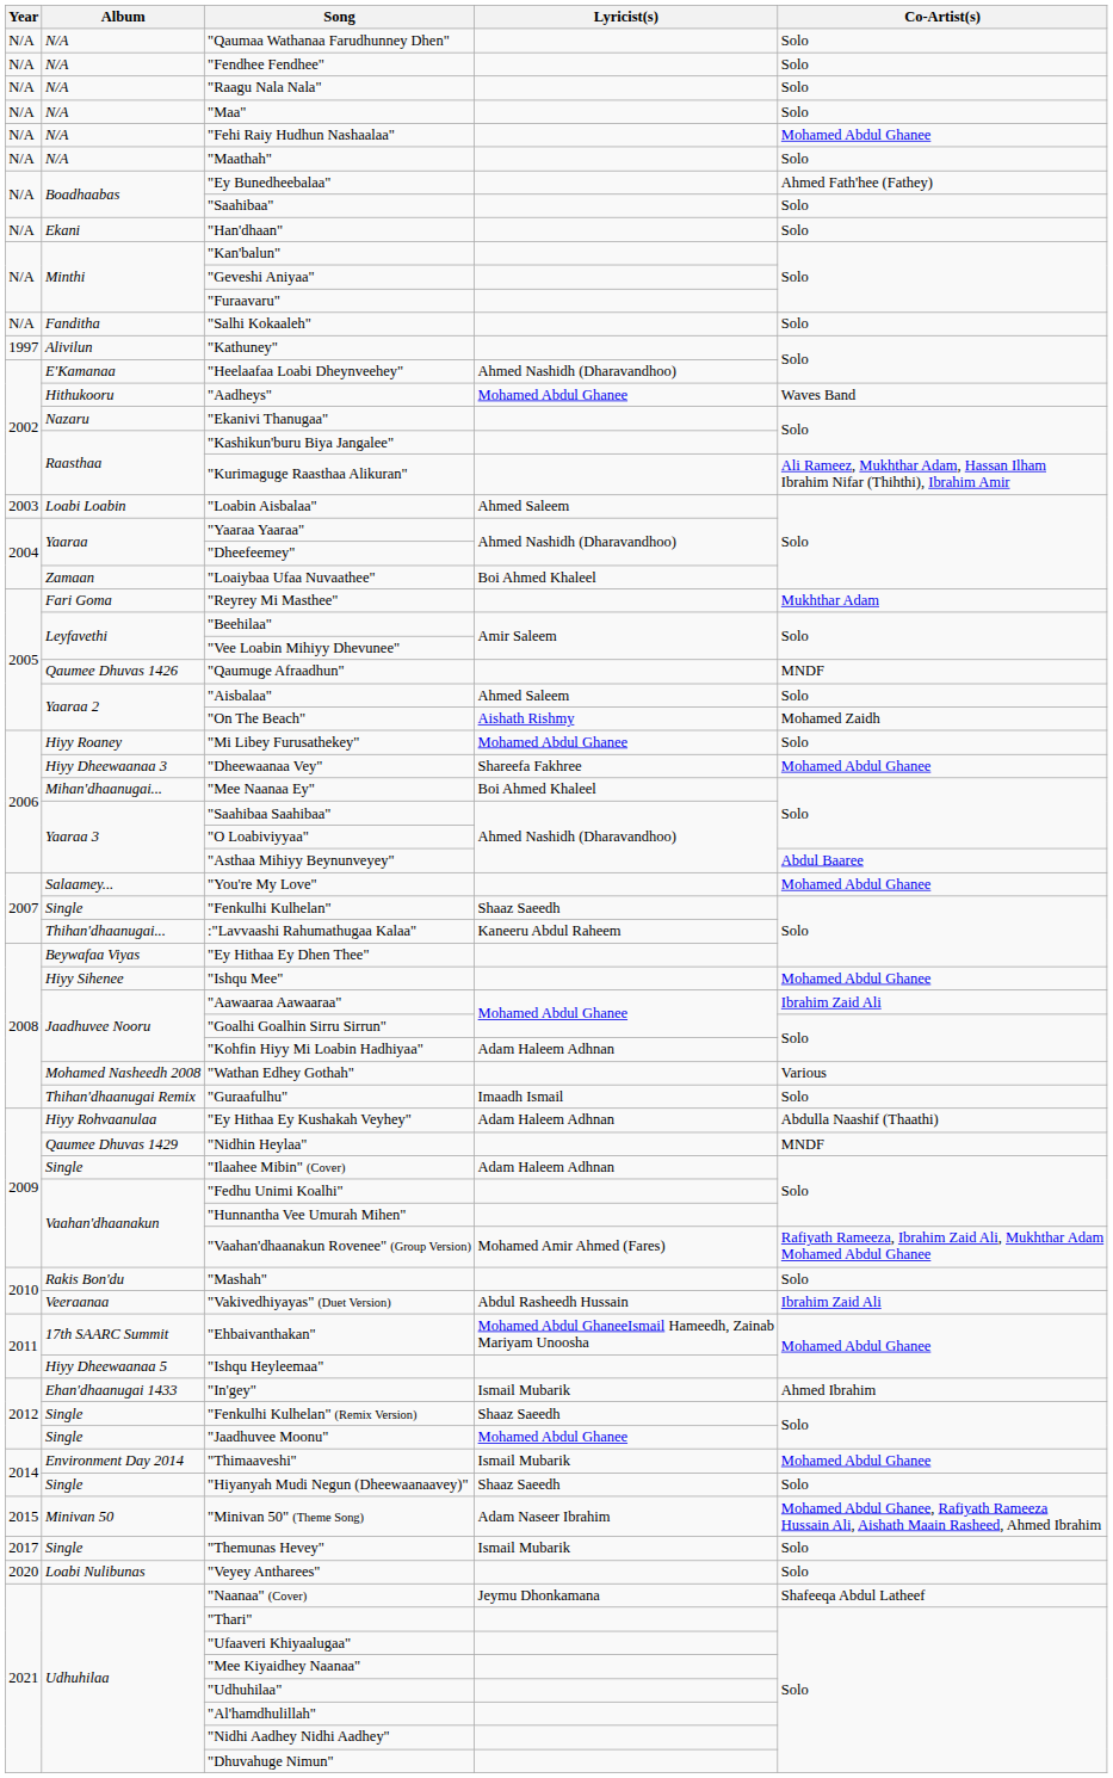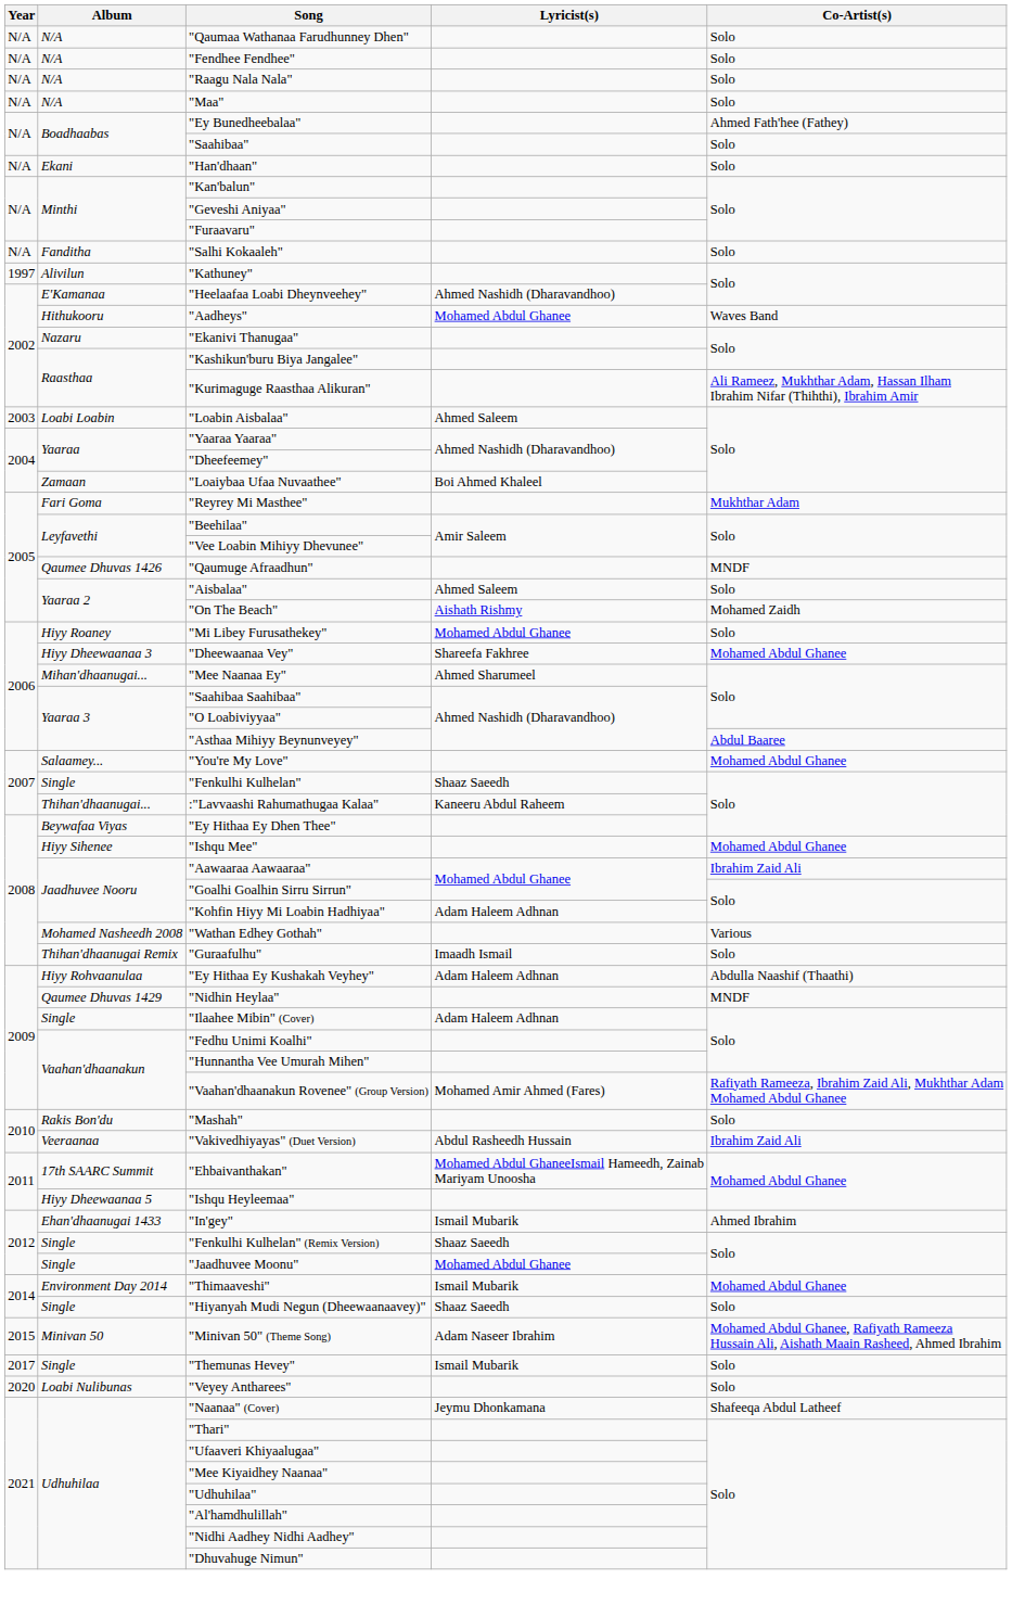 <table class="wikitable">
 <tr>
 <th>Year</th>
 <th>Album</th>
 <th>Song</th>
 <th>Lyricist(s)</th>
 <th>Co-Artist(s)</th>
 </tr>
 <tr>
 <td>N/A</td>
 <td><em>N/A</em></td>
 <td>"Qaumaa Wathanaa Farudhunney Dhen"</td>
 <td></td>
 <td>Solo</td>
 </tr>
 <tr>
 <td>N/A</td>
 <td><em>N/A</em></td>
 <td>"Fendhee Fendhee"</td>
 <td></td>
 <td>Solo</td>
 </tr>
 <tr>
 <td>N/A</td>
 <td><em>N/A</em></td>
 <td>"Raagu Nala Nala"</td>
 <td></td>
 <td>Solo</td>
 </tr>
 <tr>
 <td>N/A</td>
 <td><em>N/A</em></td>
 <td>"Maa"</td>
-<td></td>
-<td>Solo</td>
-</tr>
-<tr>
-<td>N/A</td>
-<td><em>N/A</em></td>
-<td>"Fehi Raiy Hudhun Nashaalaa"</td>
-<td></td>
-<td><a href='#'>Mohamed Abdul Ghanee</a></td>
-</tr>
-<tr>
-<td>N/A</td>
-<td><em>N/A</em></td>
-<td>"Maathah"</td>
 <td></td>
 <td>Solo</td>
 </tr>
 <tr>
 <td rowspan="2">N/A</td>
 <td rowspan="2"><em>Boadhaabas</em></td>
 <td>"Ey Bunedheebalaa"</td>
 <td></td>
 <td>Ahmed Fath'hee (Fathey)</td>
 </tr>
 <tr>
 <td>"Saahibaa"</td>
 <td></td>
 <td>Solo</td>
 </tr>
 <tr>
 <td>N/A</td>
 <td><em>Ekani</em></td>
 <td>"Han'dhaan"</td>
 <td></td>
 <td>Solo</td>
 </tr>
 <tr>
 <td rowspan="3">N/A</td>
 <td rowspan="3"><em>Minthi</em></td>
 <td>"Kan'balun"</td>
 <td></td>
 <td rowspan="3">Solo</td>
 </tr>
 <tr>
 <td>"Geveshi Aniyaa"</td>
 <td></td>
 </tr>
 <tr>
 <td>"Furaavaru"</td>
 <td></td>
 </tr>
 <tr>
 <td>N/A</td>
 <td><em>Fanditha</em></td>
 <td>"Salhi Kokaaleh"</td>
 <td></td>
 <td>Solo</td>
 </tr>
 <tr>
 <td>1997</td>
 <td><em>Alivilun</em></td>
 <td>"Kathuney"</td>
 <td></td>
 <td rowspan="2">Solo</td>
 </tr>
 <tr>
 <td rowspan="5">2002</td>
 <td><em>E'Kamanaa</em></td>
 <td>"Heelaafaa Loabi Dheynveehey"</td>
 <td>Ahmed Nashidh (Dharavandhoo)</td>
 </tr>
 <tr>
 <td><em>Hithukooru</em></td>
 <td>"Aadheys"</td>
 <td><a href='#'>Mohamed Abdul Ghanee</a></td>
 <td>Waves Band</td>
 </tr>
 <tr>
 <td><em>Nazaru</em></td>
 <td>"Ekanivi Thanugaa"</td>
 <td></td>
 <td rowspan="2">Solo</td>
 </tr>
 <tr>
 <td rowspan="2"><em>Raasthaa</em></td>
 <td>"Kashikun'buru Biya Jangalee"</td>
 <td></td>
 </tr>
 <tr>
 <td>"Kurimaguge Raasthaa Alikuran"</td>
 <td></td>
 <td><a href='#'>Ali Rameez</a>, <a href='#'>Mukhthar Adam</a>, <a href='#'>Hassan Ilham</a><br>Ibrahim Nifar (Thihthi), <a href='#'>Ibrahim Amir</a></td>
 </tr>
 <tr>
 <td>2003</td>
 <td><em>Loabi Loabin</em></td>
 <td>"Loabin Aisbalaa"</td>
 <td>Ahmed Saleem</td>
 <td rowspan="4">Solo</td>
 </tr>
 <tr>
 <td rowspan="3">2004</td>
 <td rowspan="2"><em>Yaaraa</em></td>
 <td>"Yaaraa Yaaraa"</td>
 <td rowspan="2">Ahmed Nashidh (Dharavandhoo)</td>
 </tr>
 <tr>
 <td>"Dheefeemey"</td>
 </tr>
 <tr>
 <td><em>Zamaan</em></td>
 <td>"Loaiybaa Ufaa Nuvaathee"</td>
 <td>Boi Ahmed Khaleel</td>
 </tr>
 <tr>
 <td rowspan="6">2005</td>
 <td><em>Fari Goma</em></td>
 <td>"Reyrey Mi Masthee"</td>
 <td></td>
 <td><a href='#'>Mukhthar Adam</a></td>
 </tr>
 <tr>
 <td rowspan="2"><em>Leyfavethi</em></td>
 <td>"Beehilaa"</td>
 <td rowspan="2">Amir Saleem</td>
 <td rowspan="2">Solo</td>
 </tr>
 <tr>
 <td>"Vee Loabin Mihiyy Dhevunee"</td>
 </tr>
 <tr>
 <td><em>Qaumee Dhuvas 1426</em></td>
 <td>"Qaumuge Afraadhun"</td>
 <td></td>
 <td>MNDF</td>
 </tr>
 <tr>
 <td rowspan="2"><em>Yaaraa 2</em></td>
 <td>"Aisbalaa"</td>
 <td>Ahmed Saleem</td>
 <td>Solo</td>
 </tr>
 <tr>
 <td>"On The Beach"</td>
 <td><a href='#'>Aishath Rishmy</a></td>
 <td>Mohamed Zaidh</td>
 </tr>
 <tr>
 <td rowspan="6">2006</td>
 <td><em>Hiyy Roaney</em></td>
 <td>"Mi Libey Furusathekey"</td>
 <td><a href='#'>Mohamed Abdul Ghanee</a></td>
 <td>Solo</td>
 </tr>
 <tr>
 <td><em>Hiyy Dheewaanaa 3</em></td>
 <td>"Dheewaanaa Vey"</td>
 <td>Shareefa Fakhree</td>
 <td><a href='#'>Mohamed Abdul Ghanee</a></td>
 </tr>
 <tr>
 <td><em>Mihan'dhaanugai...</em></td>
 <td>"Mee Naanaa Ey"</td>
-<td>Boi Ahmed Khaleel</td>
+<td>Ahmed Sharumeel</td>
 <td rowspan="3">Solo</td>
 </tr>
 <tr>
 <td rowspan="3"><em>Yaaraa 3</em></td>
 <td>"Saahibaa Saahibaa"</td>
 <td rowspan="3">Ahmed Nashidh (Dharavandhoo)</td>
 </tr>
 <tr>
 <td>"O Loabiviyyaa"</td>
 </tr>
 <tr>
 <td>"Asthaa Mihiyy Beynunveyey"</td>
 <td><a href='#'>Abdul Baaree</a></td>
 </tr>
 <tr>
 <td rowspan="3">2007</td>
 <td><em>Salaamey...</em></td>
 <td>"You're My Love"</td>
 <td></td>
 <td><a href='#'>Mohamed Abdul Ghanee</a></td>
 </tr>
 <tr>
 <td><em>Single</em></td>
 <td>"Fenkulhi Kulhelan"</td>
 <td>Shaaz Saeedh</td>
 <td rowspan="3">Solo</td>
 </tr>
 <tr>
 <td><em>Thihan'dhaanugai...</em></td>
 <td>:"Lavvaashi Rahumathugaa Kalaa"</td>
 <td>Kaneeru Abdul Raheem</td>
 </tr>
 <tr>
 <td rowspan="7">2008</td>
 <td><em>Beywafaa Viyas</em></td>
 <td>"Ey Hithaa Ey Dhen Thee"</td>
 <td></td>
 </tr>
 <tr>
 <td><em>Hiyy Sihenee</em></td>
 <td>"Ishqu Mee"</td>
 <td></td>
 <td><a href='#'>Mohamed Abdul Ghanee</a></td>
 </tr>
 <tr>
 <td rowspan="3"><em>Jaadhuvee Nooru</em></td>
 <td>"Aawaaraa Aawaaraa"</td>
 <td rowspan="2"><a href='#'>Mohamed Abdul Ghanee</a></td>
 <td><a href='#'>Ibrahim Zaid Ali</a></td>
 </tr>
 <tr>
 <td>"Goalhi Goalhin Sirru Sirrun"</td>
 <td rowspan="2">Solo</td>
 </tr>
 <tr>
 <td>"Kohfin Hiyy Mi Loabin Hadhiyaa"</td>
 <td>Adam Haleem Adhnan</td>
 </tr>
 <tr>
 <td><em>Mohamed Nasheedh 2008</em></td>
 <td>"Wathan Edhey Gothah"</td>
 <td></td>
 <td>Various</td>
 </tr>
 <tr>
 <td><em>Thihan'dhaanugai Remix</em></td>
 <td>"Guraafulhu"</td>
 <td>Imaadh Ismail</td>
 <td>Solo</td>
 </tr>
 <tr>
 <td rowspan="6">2009</td>
 <td><em>Hiyy Rohvaanulaa</em></td>
 <td>"Ey Hithaa Ey Kushakah Veyhey"</td>
 <td>Adam Haleem Adhnan</td>
 <td>Abdulla Naashif (Thaathi)</td>
 </tr>
 <tr>
 <td><em>Qaumee Dhuvas 1429</em></td>
 <td>"Nidhin Heylaa"</td>
 <td></td>
 <td>MNDF</td>
 </tr>
 <tr>
 <td><em>Single</em></td>
 <td>"Ilaahee Mibin" <small>(Cover)</small></td>
 <td>Adam Haleem Adhnan</td>
 <td rowspan="3">Solo</td>
 </tr>
 <tr>
 <td rowspan="3"><em>Vaahan'dhaanakun</em></td>
 <td>"Fedhu Unimi Koalhi"</td>
 <td></td>
 </tr>
 <tr>
 <td>"Hunnantha Vee Umurah Mihen"</td>
 <td></td>
 </tr>
 <tr>
 <td>"Vaahan'dhaanakun Rovenee" <small>(Group Version)</small></td>
 <td>Mohamed Amir Ahmed (Fares)</td>
 <td><a href='#'>Rafiyath Rameeza</a>, <a href='#'>Ibrahim Zaid Ali</a>, <a href='#'>Mukhthar Adam</a><br><a href='#'>Mohamed Abdul Ghanee</a></td>
 </tr>
 <tr>
 <td rowspan="2">2010</td>
 <td><em>Rakis Bon'du</em></td>
 <td>"Mashah"</td>
 <td></td>
 <td>Solo</td>
 </tr>
 <tr>
 <td><em>Veeraanaa</em></td>
 <td>"Vakivedhiyayas" <small>(Duet Version)</small></td>
 <td>Abdul Rasheedh Hussain</td>
 <td><a href='#'>Ibrahim Zaid Ali</a></td>
 </tr>
 <tr>
 <td rowspan="2">2011</td>
 <td><em>17th SAARC Summit</em></td>
 <td>"Ehbaivanthakan"</td>
 <td><a href='#'>Mohamed Abdul GhaneeIsmail</a> Hameedh, Zainab<br>Mariyam Unoosha</td>
 <td rowspan="2"><a href='#'>Mohamed Abdul Ghanee</a></td>
 </tr>
 <tr>
 <td><em>Hiyy Dheewaanaa 5</em></td>
 <td>"Ishqu Heyleemaa"</td>
 <td></td>
 </tr>
 <tr>
 <td rowspan="3">2012</td>
 <td><em>Ehan'dhaanugai 1433</em></td>
 <td>"In'gey"</td>
 <td>Ismail Mubarik</td>
 <td>Ahmed Ibrahim</td>
 </tr>
 <tr>
 <td><em>Single</em></td>
 <td>"Fenkulhi Kulhelan" <small>(Remix Version)</small></td>
 <td>Shaaz Saeedh</td>
 <td rowspan="2">Solo</td>
 </tr>
 <tr>
 <td><em>Single</em></td>
 <td>"Jaadhuvee Moonu"</td>
 <td><a href='#'>Mohamed Abdul Ghanee</a></td>
 </tr>
 <tr>
 <td rowspan="2">2014</td>
 <td><em>Environment Day 2014</em></td>
 <td>"Thimaaveshi"</td>
 <td>Ismail Mubarik</td>
 <td><a href='#'>Mohamed Abdul Ghanee</a></td>
 </tr>
 <tr>
 <td><em>Single</em></td>
 <td>"Hiyanyah Mudi Negun (Dheewaanaavey)"</td>
 <td>Shaaz Saeedh</td>
 <td>Solo</td>
 </tr>
 <tr>
 <td>2015</td>
 <td><em>Minivan 50</em></td>
 <td>"Minivan 50" <small>(Theme Song)</small></td>
 <td>Adam Naseer Ibrahim</td>
 <td><a href='#'>Mohamed Abdul Ghanee</a>, <a href='#'>Rafiyath Rameeza</a><br><a href='#'>Hussain Ali</a>, <a href='#'>Aishath Maain Rasheed</a>, Ahmed Ibrahim</td>
 </tr>
 <tr>
 <td>2017</td>
 <td><em>Single</em></td>
 <td>"Themunas Hevey"</td>
 <td>Ismail Mubarik</td>
 <td>Solo</td>
 </tr>
 <tr>
 <td>2020</td>
 <td><em>Loabi Nulibunas</em></td>
 <td>"Veyey Antharees"</td>
 <td></td>
 <td>Solo</td>
 </tr>
 <tr>
 <td rowspan="8">2021</td>
 <td rowspan="8"><em>Udhuhilaa</em></td>
 <td>"Naanaa" <small>(Cover)</small></td>
 <td>Jeymu Dhonkamana</td>
 <td>Shafeeqa Abdul Latheef</td>
 </tr>
 <tr>
 <td>"Thari"</td>
 <td></td>
 <td rowspan="7">Solo</td>
 </tr>
 <tr>
 <td>"Ufaaveri Khiyaalugaa"</td>
 <td></td>
 </tr>
 <tr>
 <td>"Mee Kiyaidhey Naanaa"</td>
 <td></td>
 </tr>
 <tr>
 <td>"Udhuhilaa"</td>
 <td></td>
 </tr>
 <tr>
 <td>"Al'hamdhulillah"</td>
 <td></td>
 </tr>
 <tr>
 <td>"Nidhi Aadhey Nidhi Aadhey"</td>
 <td></td>
 </tr>
 <tr>
 <td>"Dhuvahuge Nimun"</td>
 <td></td>
 </tr>
 </table>
